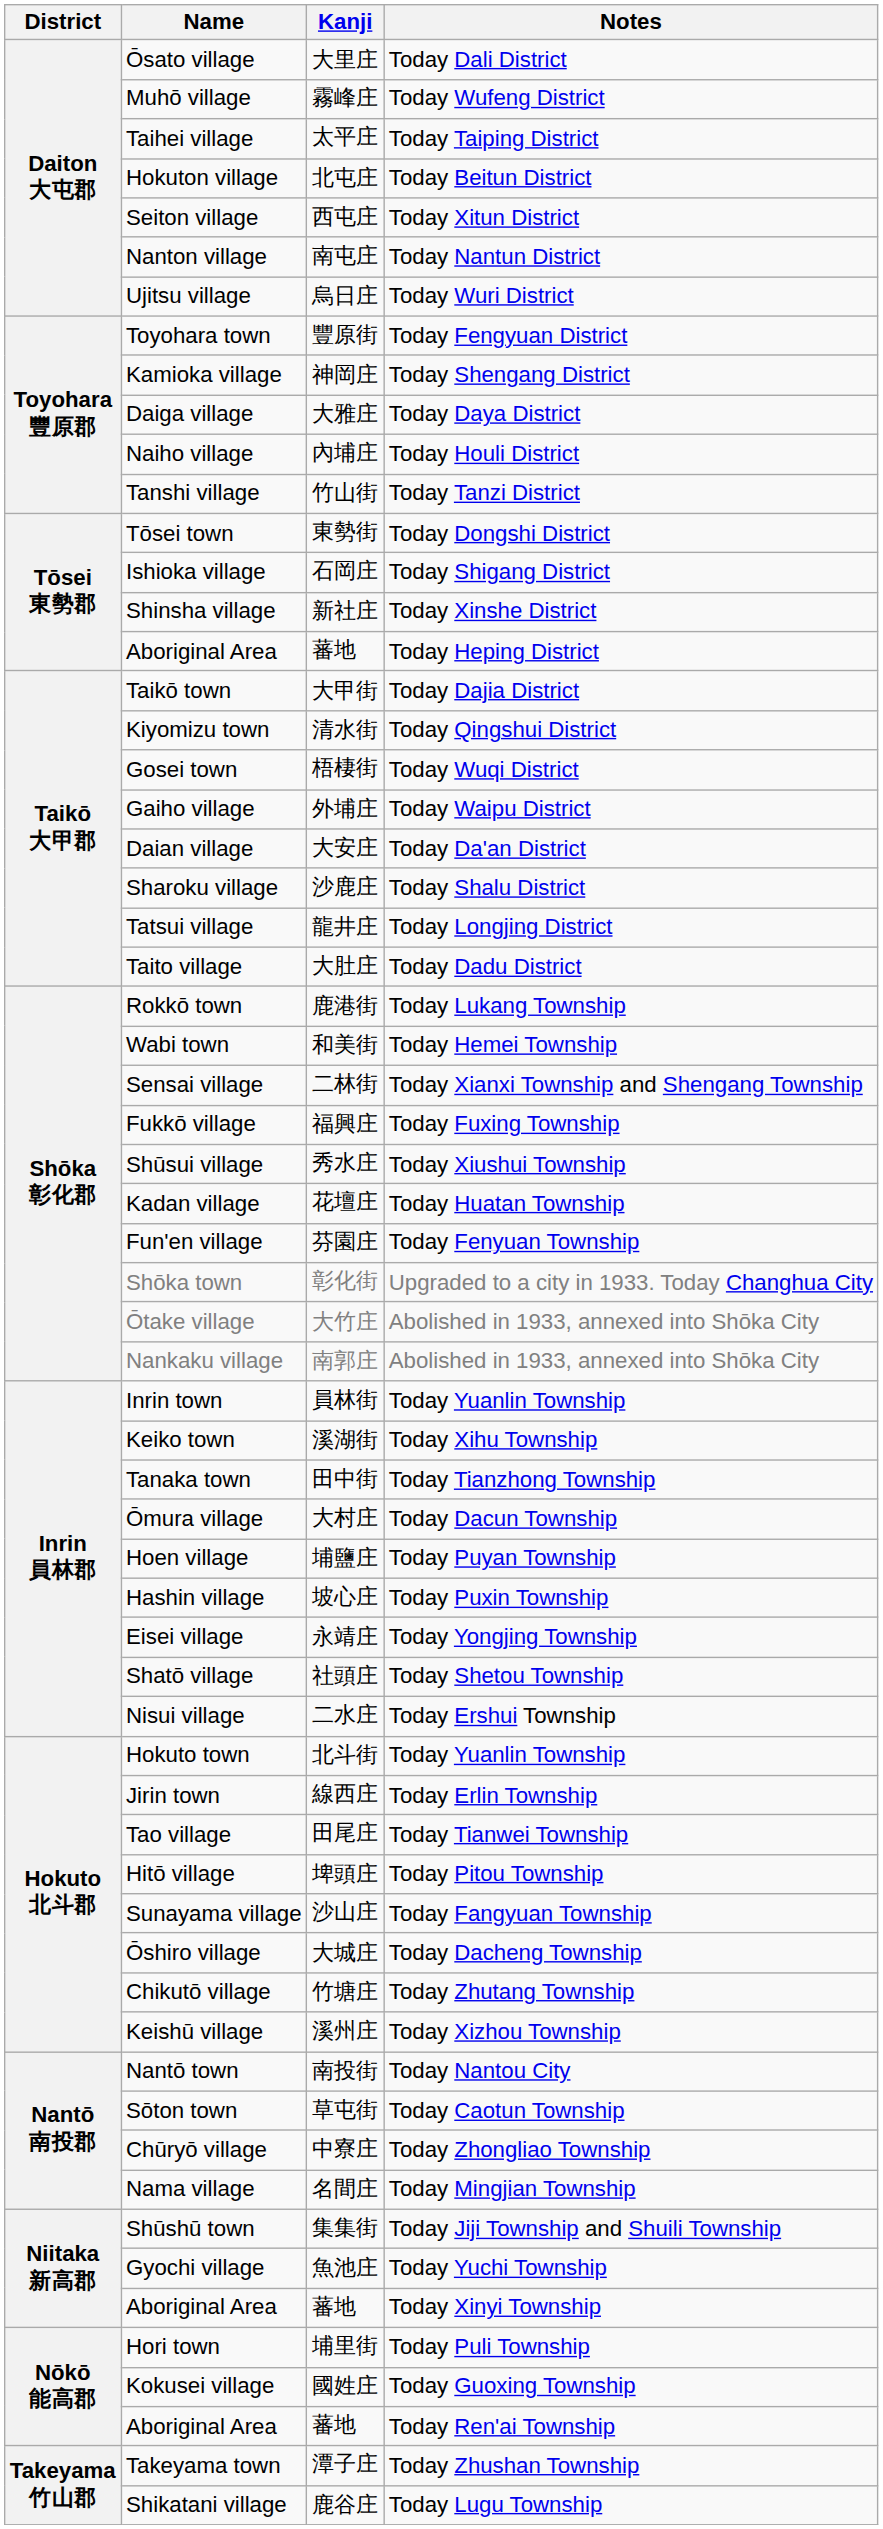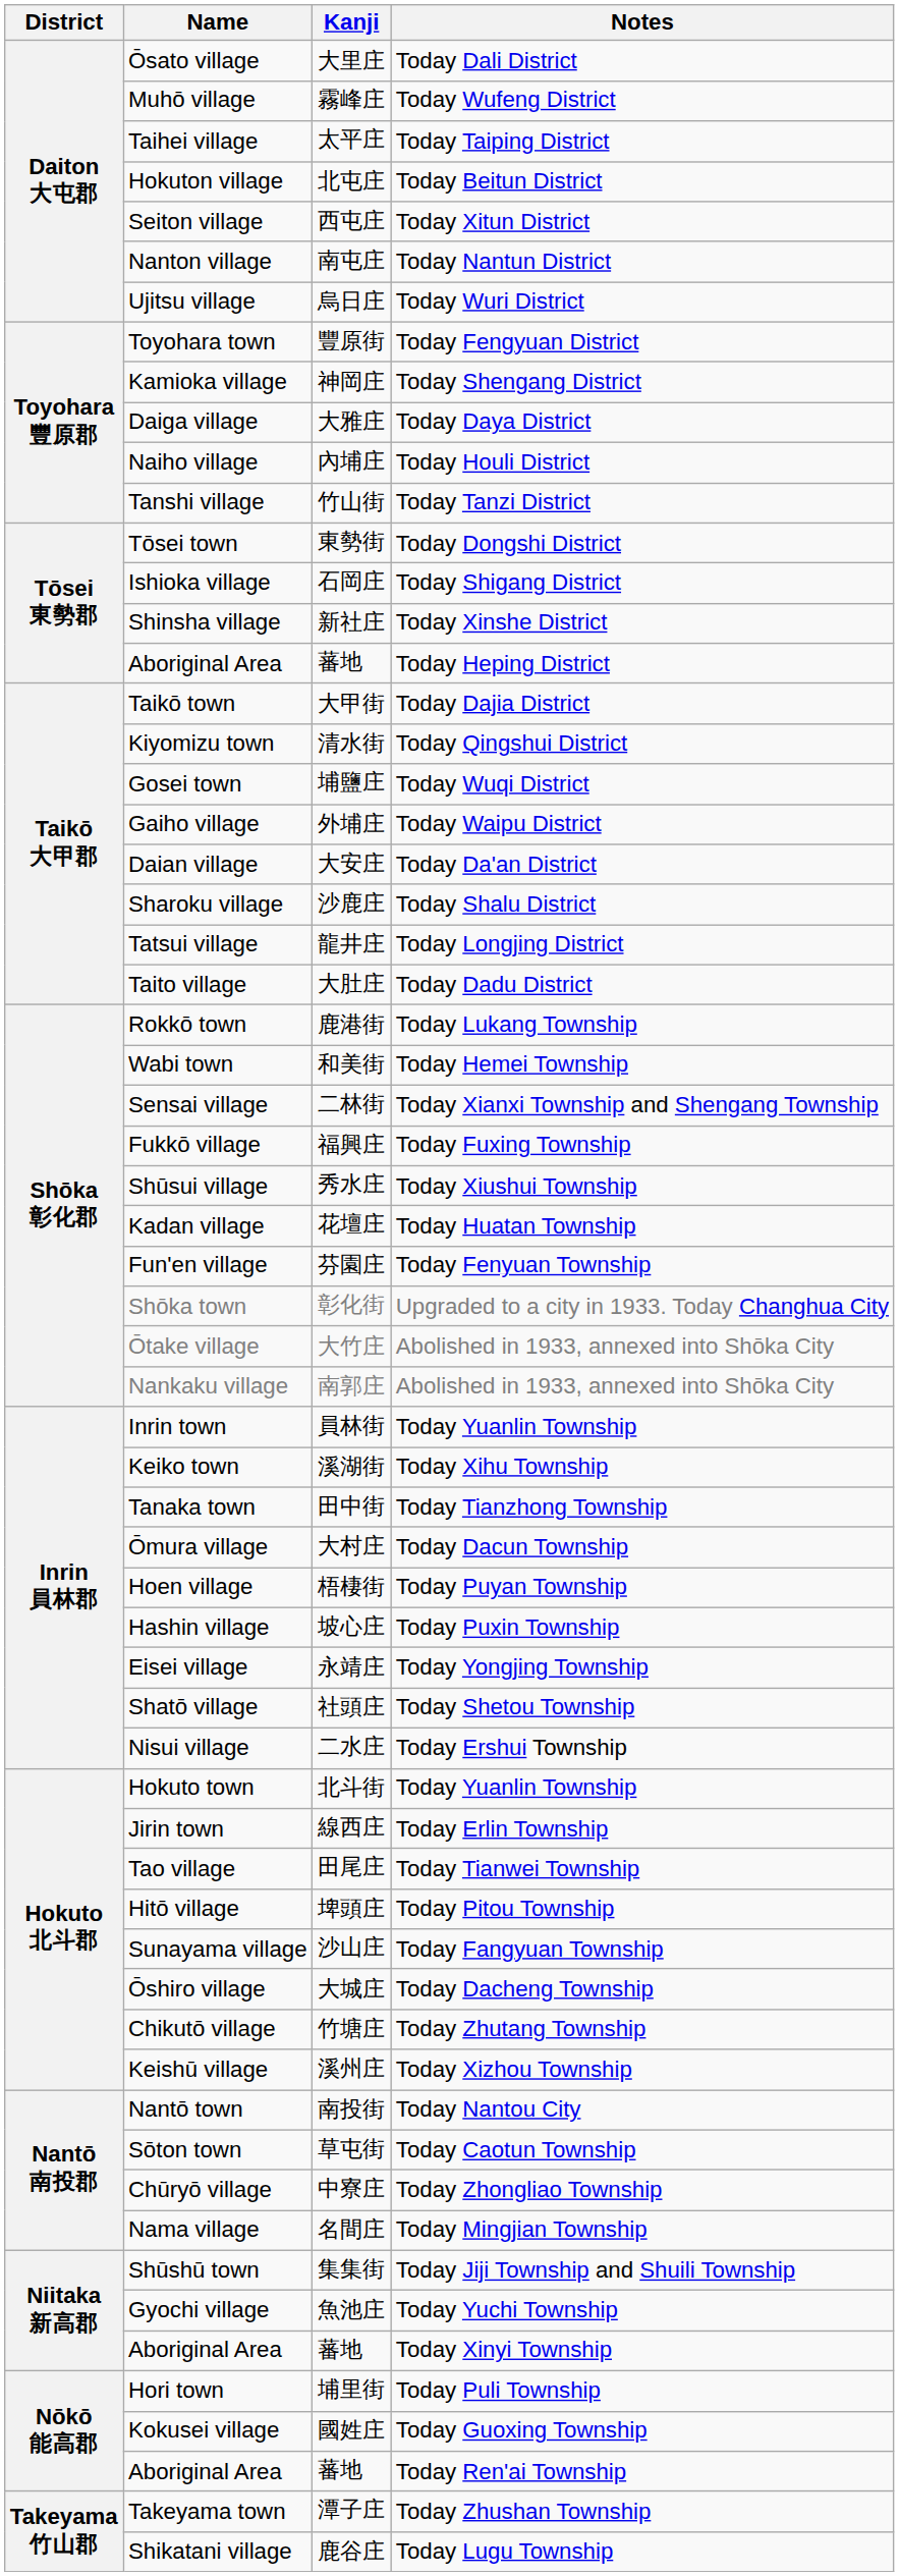 <table class="wikitable">
 <tr>
 <th>District</th>
 <th>Name</th>
 <th><a href='#'>Kanji</a></th>
 <th>Notes</th>
 </tr>
 <tr>
 <th rowspan="7">Daiton<br>大屯郡</th>
 <td>Ōsato village</td>
 <td>大里庄</td>
 <td>Today <a href='#'>Dali District</a></td>
 </tr>
 <tr>
 <td>Muhō village</td>
 <td>霧峰庄</td>
 <td>Today <a href='#'>Wufeng District</a></td>
 </tr>
 <tr>
 <td>Taihei village</td>
 <td>太平庄</td>
 <td>Today <a href='#'>Taiping District</a></td>
 </tr>
 <tr>
 <td>Hokuton village</td>
 <td>北屯庄</td>
 <td>Today <a href='#'>Beitun District</a></td>
 </tr>
 <tr>
 <td>Seiton village</td>
 <td>西屯庄</td>
 <td>Today <a href='#'>Xitun District</a></td>
 </tr>
 <tr>
 <td>Nanton village</td>
 <td>南屯庄</td>
 <td>Today <a href='#'>Nantun District</a></td>
 </tr>
 <tr>
 <td>Ujitsu village</td>
 <td>烏日庄</td>
 <td>Today <a href='#'>Wuri District</a></td>
 </tr>
 <tr>
 <th rowspan="5">Toyohara<br>豐原郡</th>
 <td>Toyohara town</td>
 <td>豐原街</td>
 <td>Today <a href='#'>Fengyuan District</a></td>
 </tr>
 <tr>
 <td>Kamioka village</td>
 <td>神岡庄</td>
 <td>Today <a href='#'>Shengang District</a></td>
 </tr>
 <tr>
 <td>Daiga village</td>
 <td>大雅庄</td>
 <td>Today <a href='#'>Daya District</a></td>
 </tr>
 <tr>
 <td>Naiho village</td>
 <td>內埔庄</td>
 <td>Today <a href='#'>Houli District</a></td>
 </tr>
 <tr>
 <td>Tanshi village</td>
 <td>竹山街</td>
 <td>Today <a href='#'>Tanzi District</a></td>
 </tr>
 <tr>
 <th rowspan="4">Tōsei<br>東勢郡</th>
 <td>Tōsei town</td>
 <td>東勢街</td>
 <td>Today <a href='#'>Dongshi District</a></td>
 </tr>
 <tr>
 <td>Ishioka village</td>
 <td>石岡庄</td>
 <td>Today <a href='#'>Shigang District</a></td>
 </tr>
 <tr>
 <td>Shinsha village</td>
 <td>新社庄</td>
 <td>Today <a href='#'>Xinshe District</a></td>
 </tr>
 <tr>
 <td>Aboriginal Area</td>
 <td>蕃地</td>
 <td>Today <a href='#'>Heping District</a></td>
 </tr>
 <tr>
 <th rowspan="8">Taikō<br>大甲郡</th>
 <td>Taikō town</td>
 <td>大甲街</td>
 <td>Today <a href='#'>Dajia District</a></td>
 </tr>
 <tr>
 <td>Kiyomizu town</td>
 <td>清水街</td>
 <td>Today <a href='#'>Qingshui District</a></td>
 </tr>
 <tr>
 <td>Gosei town</td>
-<td>梧棲街</td>
+<td>埔鹽庄</td>
 <td>Today <a href='#'>Wuqi District</a></td>
 </tr>
 <tr>
 <td>Gaiho village</td>
 <td>外埔庄</td>
 <td>Today <a href='#'>Waipu District</a></td>
 </tr>
 <tr>
 <td>Daian village</td>
 <td>大安庄</td>
 <td>Today <a href='#'>Da'an District</a></td>
 </tr>
 <tr>
 <td>Sharoku village</td>
 <td>沙鹿庄</td>
 <td>Today <a href='#'>Shalu District</a></td>
 </tr>
 <tr>
 <td>Tatsui village</td>
 <td>龍井庄</td>
 <td>Today <a href='#'>Longjing District</a></td>
 </tr>
 <tr>
 <td>Taito village</td>
 <td>大肚庄</td>
 <td>Today <a href='#'>Dadu District</a></td>
 </tr>
 <tr>
 <th rowspan="10">Shōka<br>彰化郡</th>
 <td>Rokkō town</td>
 <td>鹿港街</td>
 <td>Today <a href='#'>Lukang Township</a></td>
 </tr>
 <tr>
 <td>Wabi town</td>
 <td>和美街</td>
 <td>Today <a href='#'>Hemei Township</a></td>
 </tr>
 <tr>
 <td>Sensai village</td>
 <td>二林街</td>
 <td>Today <a href='#'>Xianxi Township</a> and <a href='#'>Shengang Township</a></td>
 </tr>
 <tr>
 <td>Fukkō village</td>
 <td>福興庄</td>
 <td>Today <a href='#'>Fuxing Township</a></td>
 </tr>
 <tr>
 <td>Shūsui village</td>
 <td>秀水庄</td>
 <td>Today <a href='#'>Xiushui Township</a></td>
 </tr>
 <tr>
 <td>Kadan village</td>
 <td>花壇庄</td>
 <td>Today <a href='#'>Huatan Township</a></td>
 </tr>
 <tr>
 <td>Fun'en village</td>
 <td>芬園庄</td>
 <td>Today <a href='#'>Fenyuan Township</a></td>
 </tr>
 <tr style="color:grey;">
 <td>Shōka town</td>
 <td>彰化街</td>
 <td>Upgraded to a city in 1933. Today <a href='#'>Changhua City</a></td>
 </tr>
 <tr style="color:grey;">
 <td>Ōtake village</td>
 <td>大竹庄</td>
 <td>Abolished in 1933, annexed into Shōka City</td>
 </tr>
 <tr style="color:grey;">
 <td>Nankaku village</td>
 <td>南郭庄</td>
 <td>Abolished in 1933, annexed into Shōka City</td>
 </tr>
 <tr>
 <th rowspan="9">Inrin<br>員林郡</th>
 <td>Inrin town</td>
 <td>員林街</td>
 <td>Today <a href='#'>Yuanlin Township</a></td>
 </tr>
 <tr>
 <td>Keiko town</td>
 <td>溪湖街</td>
 <td>Today <a href='#'>Xihu Township</a></td>
 </tr>
 <tr>
 <td>Tanaka town</td>
 <td>田中街</td>
 <td>Today <a href='#'>Tianzhong Township</a></td>
 </tr>
 <tr>
 <td>Ōmura village</td>
 <td>大村庄</td>
 <td>Today <a href='#'>Dacun Township</a></td>
 </tr>
 <tr>
 <td>Hoen village</td>
-<td>埔鹽庄</td>
+<td>梧棲街</td>
 <td>Today <a href='#'>Puyan Township</a></td>
 </tr>
 <tr>
 <td>Hashin village</td>
 <td>坡心庄</td>
 <td>Today <a href='#'>Puxin Township</a></td>
 </tr>
 <tr>
 <td>Eisei village</td>
 <td>永靖庄</td>
 <td>Today <a href='#'>Yongjing Township</a></td>
 </tr>
 <tr>
 <td>Shatō village</td>
 <td>社頭庄</td>
 <td>Today <a href='#'>Shetou Township</a></td>
 </tr>
 <tr>
 <td>Nisui village</td>
 <td>二水庄</td>
 <td>Today <a href='#'>Ershui</a> Township</td>
 </tr>
 <tr>
 <th rowspan="8">Hokuto<br>北斗郡</th>
 <td>Hokuto town</td>
 <td>北斗街</td>
 <td>Today <a href='#'>Yuanlin Township</a></td>
 </tr>
 <tr>
 <td>Jirin town</td>
 <td>線西庄</td>
 <td>Today <a href='#'>Erlin Township</a></td>
 </tr>
 <tr>
 <td>Tao village</td>
 <td>田尾庄</td>
 <td>Today <a href='#'>Tianwei Township</a></td>
 </tr>
 <tr>
 <td>Hitō village</td>
 <td>埤頭庄</td>
 <td>Today <a href='#'>Pitou Township</a></td>
 </tr>
 <tr>
 <td>Sunayama village</td>
 <td>沙山庄</td>
 <td>Today <a href='#'>Fangyuan Township</a></td>
 </tr>
 <tr>
 <td>Ōshiro village</td>
 <td>大城庄</td>
 <td>Today <a href='#'>Dacheng Township</a></td>
 </tr>
 <tr>
 <td>Chikutō village</td>
 <td>竹塘庄</td>
 <td>Today <a href='#'>Zhutang Township</a></td>
 </tr>
 <tr>
 <td>Keishū village</td>
 <td>溪州庄</td>
 <td>Today <a href='#'>Xizhou Township</a></td>
 </tr>
 <tr>
 <th rowspan="4">Nantō<br>南投郡</th>
 <td>Nantō town</td>
 <td>南投街</td>
 <td>Today <a href='#'>Nantou City</a></td>
 </tr>
 <tr>
 <td>Sōton town</td>
 <td>草屯街</td>
 <td>Today <a href='#'>Caotun Township</a></td>
 </tr>
 <tr>
 <td>Chūryō village</td>
 <td>中寮庄</td>
 <td>Today <a href='#'>Zhongliao Township</a></td>
 </tr>
 <tr>
 <td>Nama village</td>
 <td>名間庄</td>
 <td>Today <a href='#'>Mingjian Township</a></td>
 </tr>
 <tr>
 <th rowspan="3">Niitaka<br>新高郡</th>
 <td>Shūshū town</td>
 <td>集集街</td>
 <td>Today <a href='#'>Jiji Township</a> and <a href='#'>Shuili Township</a></td>
 </tr>
 <tr>
 <td>Gyochi village</td>
 <td>魚池庄</td>
 <td>Today <a href='#'>Yuchi Township</a></td>
 </tr>
 <tr>
 <td>Aboriginal Area</td>
 <td>蕃地</td>
 <td>Today <a href='#'>Xinyi Township</a></td>
 </tr>
 <tr>
 <th rowspan="3">Nōkō<br>能高郡</th>
 <td>Hori town</td>
 <td>埔里街</td>
 <td>Today <a href='#'>Puli Township</a></td>
 </tr>
 <tr>
 <td>Kokusei village</td>
 <td>國姓庄</td>
 <td>Today <a href='#'>Guoxing Township</a></td>
 </tr>
 <tr>
 <td>Aboriginal Area</td>
 <td>蕃地</td>
 <td>Today <a href='#'>Ren'ai Township</a></td>
 </tr>
 <tr>
 <th rowspan="2">Takeyama<br>竹山郡</th>
 <td>Takeyama town</td>
 <td>潭子庄</td>
 <td>Today <a href='#'>Zhushan Township</a></td>
 </tr>
 <tr>
 <td>Shikatani village</td>
 <td>鹿谷庄</td>
 <td>Today <a href='#'>Lugu Township</a></td>
 </tr>
 </table>
